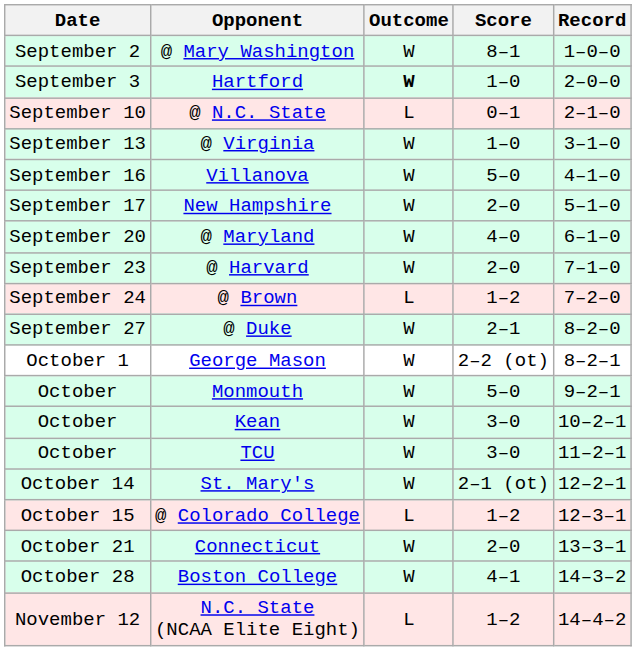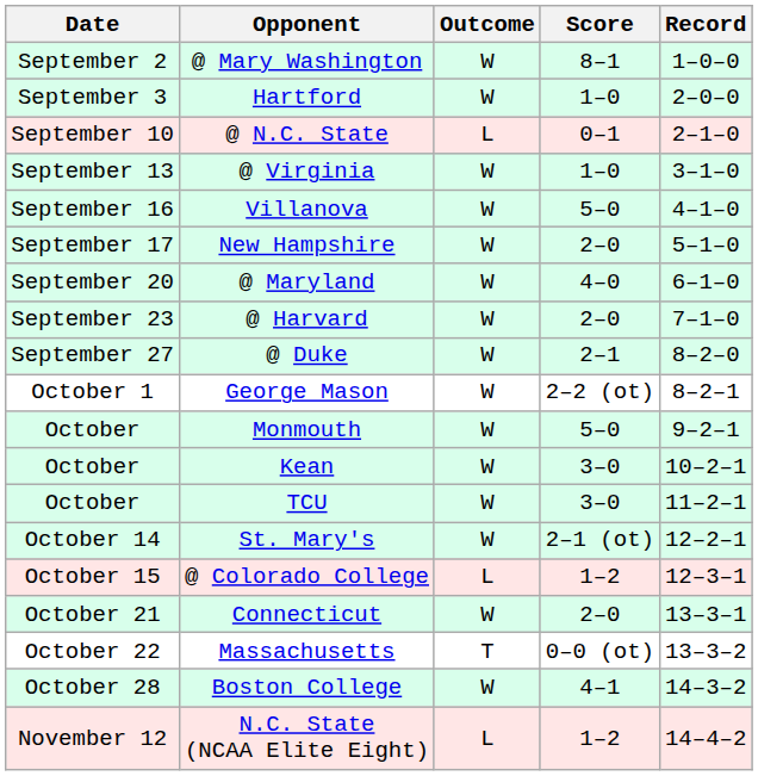 <table class="wikitable">
 <tr>
 <th>Date</th>
 <th>Opponent</th>
 <th>Outcome</th>
 <th>Score</th>
 <th>Record</th>
 </tr>
 <tr align="center" style="background:#D8FFEB;">
 <td>September 2</td>
 <td>@ <a href='#'>Mary Washington</a></td>
 <td>W</td>
 <td>8–1</td>
 <td>1–0–0</td>
 </tr>
 <tr align="center" style="background:#D8FFEB;">
 <td>September 3</td>
 <td><a href='#'>Hartford</a></td>
-<td><strong>W</strong></td>
+<td>W</td>
 <td>1–0</td>
 <td>2–0–0</td>
 </tr>
 <tr align="center" style="background:#FFE6E6;">
 <td>September 10</td>
 <td>@ <a href='#'>N.C. State</a></td>
 <td>L</td>
 <td>0–1</td>
 <td>2–1–0</td>
 </tr>
 <tr align="center" style="background:#D8FFEB;">
 <td>September 13</td>
 <td>@ <a href='#'>Virginia</a></td>
 <td>W</td>
 <td>1–0</td>
 <td>3–1–0</td>
 </tr>
 <tr align="center" style="background:#D8FFEB;">
 <td>September 16</td>
 <td><a href='#'>Villanova</a></td>
 <td>W</td>
 <td>5–0</td>
 <td>4–1–0</td>
 </tr>
 <tr align="center" style="background:#D8FFEB;">
 <td>September 17</td>
 <td><a href='#'>New Hampshire</a></td>
 <td>W</td>
 <td>2–0</td>
 <td>5–1–0</td>
 </tr>
 <tr align="center" style="background:#D8FFEB;">
 <td>September 20</td>
 <td>@ <a href='#'>Maryland</a></td>
 <td>W</td>
 <td>4–0</td>
 <td>6–1–0</td>
 </tr>
 <tr align="center" style="background:#D8FFEB;">
 <td>September 23</td>
 <td>@ <a href='#'>Harvard</a></td>
 <td>W</td>
 <td>2–0</td>
 <td>7–1–0</td>
-</tr>
-<tr align="center" style="background:#FFE6E6;">
-<td>September 24</td>
-<td>@ <a href='#'>Brown</a></td>
-<td>L</td>
-<td>1–2</td>
-<td>7–2–0</td>
 </tr>
 <tr align="center" style="background:#D8FFEB;">
 <td>September 27</td>
 <td>@ <a href='#'>Duke</a></td>
 <td>W</td>
 <td>2–1</td>
 <td>8–2–0</td>
 </tr>
 <tr align="center" style="background:#FFFFFF;">
 <td>October 1</td>
 <td><a href='#'>George Mason</a></td>
 <td>W</td>
 <td>2–2 (ot)</td>
 <td>8–2–1</td>
 </tr>
 <tr align="center" style="background:#D8FFEB;">
 <td>October</td>
 <td><a href='#'>Monmouth</a></td>
 <td>W</td>
 <td>5–0</td>
 <td>9–2–1</td>
 </tr>
 <tr align="center" style="background:#D8FFEB;">
 <td>October</td>
 <td><a href='#'>Kean</a></td>
 <td>W</td>
 <td>3–0</td>
 <td>10–2–1</td>
 </tr>
 <tr align="center" style="background:#D8FFEB;">
 <td>October</td>
 <td><a href='#'>TCU</a></td>
 <td>W</td>
 <td>3–0</td>
 <td>11–2–1</td>
 </tr>
 <tr align="center" style="background:#D8FFEB;">
 <td>October 14</td>
 <td><a href='#'>St. Mary's</a></td>
 <td>W</td>
 <td>2–1 (ot)</td>
 <td>12–2–1</td>
 </tr>
 <tr align="center" style="background:#FFE6E6;">
 <td>October 15</td>
 <td>@ <a href='#'>Colorado College</a></td>
 <td>L</td>
 <td>1–2</td>
 <td>12–3–1</td>
 </tr>
 <tr align="center" style="background:#D8FFEB;">
 <td>October 21</td>
 <td><a href='#'>Connecticut</a></td>
 <td>W</td>
 <td>2–0</td>
 <td>13–3–1</td>
 </tr>
+<tr align="center" style="background:#FFFFFF;">
+<td>October 22</td>
+<td><a href='#'>Massachusetts</a></td>
+<td>T</td>
+<td>0–0 (ot)</td>
+<td>13–3–2</td>
+</tr>
 <tr align="center" style="background:#D8FFEB;">
 <td>October 28</td>
 <td><a href='#'>Boston College</a></td>
 <td>W</td>
 <td>4–1</td>
 <td>14–3–2</td>
 </tr>
 <tr align="center" style="background:#FFE6E6;">
 <td>November 12</td>
 <td><a href='#'>N.C. State</a> <br> (NCAA Elite Eight)</td>
 <td>L</td>
 <td>1–2</td>
 <td>14–4–2</td>
 </tr>
 </table>
